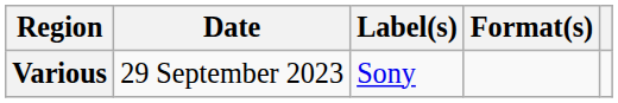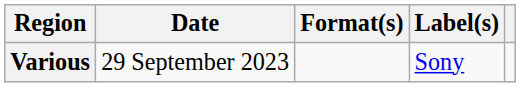 <table class="wikitable plainrowheaders">
 <tr>
 <th scope="col">Region</th>
 <th scope="col">Date</th>
+<th scope="col">Format(s)</th>
 <th scope="col">Label(s)</th>
-<th scope="col">Format(s)</th>
 <th scope="col"></th>
 </tr>
 <tr>
 <th scope="row">Various</th>
 <td>29 September 2023</td>
+<td></td>
 <td><a href='#'>Sony</a></td>
-<td></td>
 <td></td>
 </tr>
 </table>
